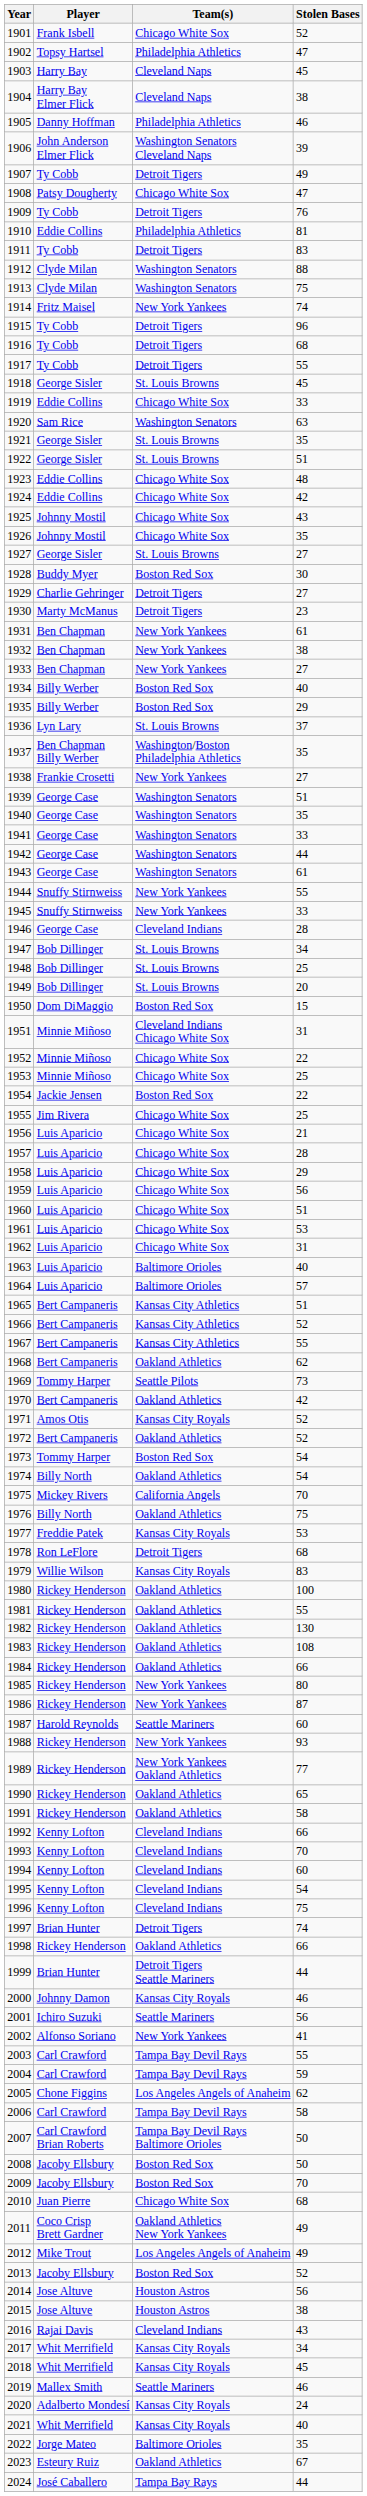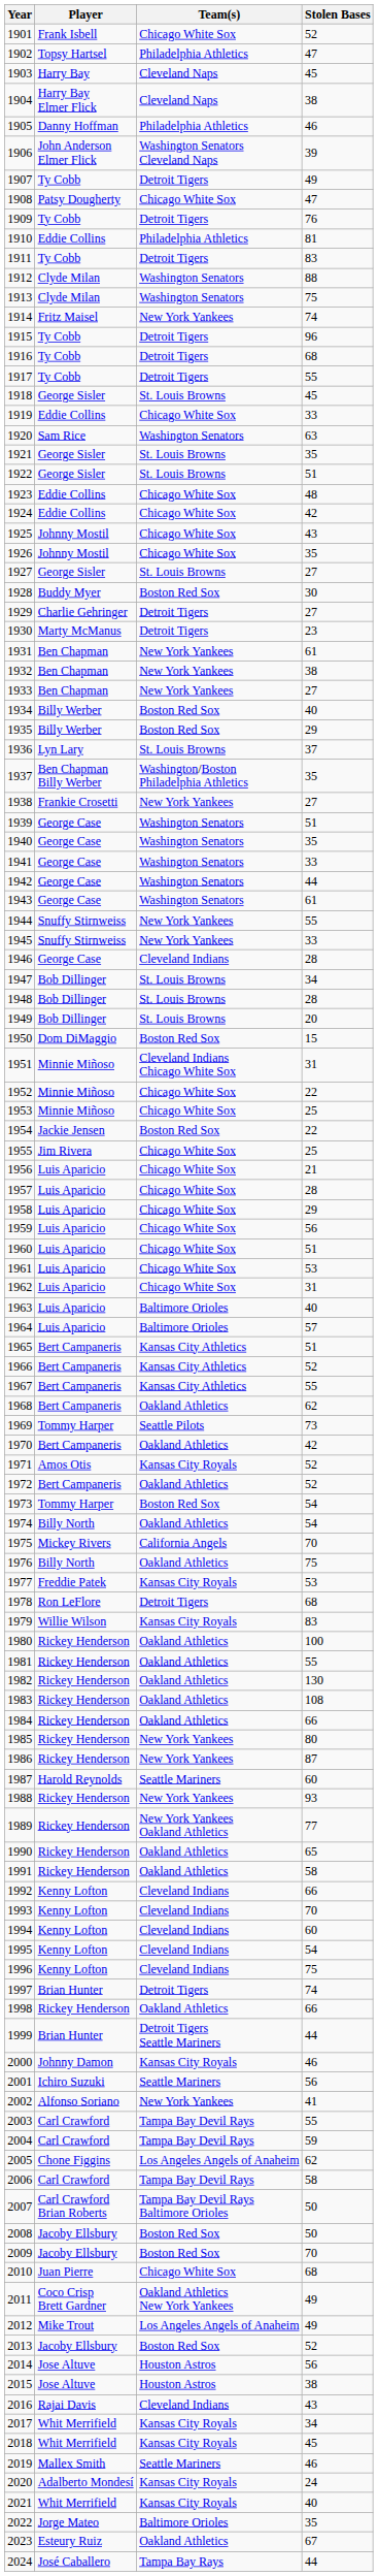 <table class="wikitable sortable">
 <tr>
 <th>Year</th>
 <th>Player</th>
 <th>Team(s)</th>
 <th>Stolen Bases</th>
 </tr>
 <tr>
 <td>1901</td>
 <td><a href='#'>Frank Isbell</a></td>
 <td><a href='#'>Chicago White Sox</a></td>
 <td>52</td>
 </tr>
 <tr>
 <td>1902</td>
 <td><a href='#'>Topsy Hartsel</a></td>
 <td><a href='#'>Philadelphia Athletics</a></td>
 <td>47</td>
 </tr>
 <tr>
 <td>1903</td>
 <td><a href='#'>Harry Bay</a></td>
 <td><a href='#'>Cleveland Naps</a></td>
 <td>45</td>
 </tr>
 <tr>
 <td>1904</td>
 <td><a href='#'>Harry Bay</a><br><a href='#'>Elmer Flick</a></td>
 <td><a href='#'>Cleveland Naps</a></td>
 <td>38</td>
 </tr>
 <tr>
 <td>1905</td>
 <td><a href='#'>Danny Hoffman</a></td>
 <td><a href='#'>Philadelphia Athletics</a></td>
 <td>46</td>
 </tr>
 <tr>
 <td>1906</td>
 <td><a href='#'>John Anderson</a><br><a href='#'>Elmer Flick</a></td>
 <td><a href='#'>Washington Senators</a><br><a href='#'>Cleveland Naps</a></td>
 <td>39</td>
 </tr>
 <tr>
 <td>1907</td>
 <td><a href='#'>Ty Cobb</a></td>
 <td><a href='#'>Detroit Tigers</a></td>
 <td>49</td>
 </tr>
 <tr>
 <td>1908</td>
 <td><a href='#'>Patsy Dougherty</a></td>
 <td><a href='#'>Chicago White Sox</a></td>
 <td>47</td>
 </tr>
 <tr>
 <td>1909</td>
 <td><a href='#'>Ty Cobb</a></td>
 <td><a href='#'>Detroit Tigers</a></td>
 <td>76</td>
 </tr>
 <tr>
 <td>1910</td>
 <td><a href='#'>Eddie Collins</a></td>
 <td><a href='#'>Philadelphia Athletics</a></td>
 <td>81</td>
 </tr>
 <tr>
 <td>1911</td>
 <td><a href='#'>Ty Cobb</a></td>
 <td><a href='#'>Detroit Tigers</a></td>
 <td>83</td>
 </tr>
 <tr>
 <td>1912</td>
 <td><a href='#'>Clyde Milan</a></td>
 <td><a href='#'>Washington Senators</a></td>
 <td>88</td>
 </tr>
 <tr>
 <td>1913</td>
 <td><a href='#'>Clyde Milan</a></td>
 <td><a href='#'>Washington Senators</a></td>
 <td>75</td>
 </tr>
 <tr>
 <td>1914</td>
 <td><a href='#'>Fritz Maisel</a></td>
 <td><a href='#'>New York Yankees</a></td>
 <td>74</td>
 </tr>
 <tr>
 <td>1915</td>
 <td><a href='#'>Ty Cobb</a></td>
 <td><a href='#'>Detroit Tigers</a></td>
 <td>96</td>
 </tr>
 <tr>
 <td>1916</td>
 <td><a href='#'>Ty Cobb</a></td>
 <td><a href='#'>Detroit Tigers</a></td>
 <td>68</td>
 </tr>
 <tr>
 <td>1917</td>
 <td><a href='#'>Ty Cobb</a></td>
 <td><a href='#'>Detroit Tigers</a></td>
 <td>55</td>
 </tr>
 <tr>
 <td>1918</td>
 <td><a href='#'>George Sisler</a></td>
 <td><a href='#'>St. Louis Browns</a></td>
 <td>45</td>
 </tr>
 <tr>
 <td>1919</td>
 <td><a href='#'>Eddie Collins</a></td>
 <td><a href='#'>Chicago White Sox</a></td>
 <td>33</td>
 </tr>
 <tr>
 <td>1920</td>
 <td><a href='#'>Sam Rice</a></td>
 <td><a href='#'>Washington Senators</a></td>
 <td>63</td>
 </tr>
 <tr>
 <td>1921</td>
 <td><a href='#'>George Sisler</a></td>
 <td><a href='#'>St. Louis Browns</a></td>
 <td>35</td>
 </tr>
 <tr>
 <td>1922</td>
 <td><a href='#'>George Sisler</a></td>
 <td><a href='#'>St. Louis Browns</a></td>
 <td>51</td>
 </tr>
 <tr>
 <td>1923</td>
 <td><a href='#'>Eddie Collins</a></td>
 <td><a href='#'>Chicago White Sox</a></td>
 <td>48</td>
 </tr>
 <tr>
 <td>1924</td>
 <td><a href='#'>Eddie Collins</a></td>
 <td><a href='#'>Chicago White Sox</a></td>
 <td>42</td>
 </tr>
 <tr>
 <td>1925</td>
 <td><a href='#'>Johnny Mostil</a></td>
 <td><a href='#'>Chicago White Sox</a></td>
 <td>43</td>
 </tr>
 <tr>
 <td>1926</td>
 <td><a href='#'>Johnny Mostil</a></td>
 <td><a href='#'>Chicago White Sox</a></td>
 <td>35</td>
 </tr>
 <tr>
 <td>1927</td>
 <td><a href='#'>George Sisler</a></td>
 <td><a href='#'>St. Louis Browns</a></td>
 <td>27</td>
 </tr>
 <tr>
 <td>1928</td>
 <td><a href='#'>Buddy Myer</a></td>
 <td><a href='#'>Boston Red Sox</a></td>
 <td>30</td>
 </tr>
 <tr>
 <td>1929</td>
 <td><a href='#'>Charlie Gehringer</a></td>
 <td><a href='#'>Detroit Tigers</a></td>
 <td>27</td>
 </tr>
 <tr>
 <td>1930</td>
 <td><a href='#'>Marty McManus</a></td>
 <td><a href='#'>Detroit Tigers</a></td>
 <td>23</td>
 </tr>
 <tr>
 <td>1931</td>
 <td><a href='#'>Ben Chapman</a></td>
 <td><a href='#'>New York Yankees</a></td>
 <td>61</td>
 </tr>
 <tr>
 <td>1932</td>
 <td><a href='#'>Ben Chapman</a></td>
 <td><a href='#'>New York Yankees</a></td>
 <td>38</td>
 </tr>
 <tr>
 <td>1933</td>
 <td><a href='#'>Ben Chapman</a></td>
 <td><a href='#'>New York Yankees</a></td>
 <td>27</td>
 </tr>
 <tr>
 <td>1934</td>
 <td><a href='#'>Billy Werber</a></td>
 <td><a href='#'>Boston Red Sox</a></td>
 <td>40</td>
 </tr>
 <tr>
 <td>1935</td>
 <td><a href='#'>Billy Werber</a></td>
 <td><a href='#'>Boston Red Sox</a></td>
 <td>29</td>
 </tr>
 <tr>
 <td>1936</td>
 <td><a href='#'>Lyn Lary</a></td>
 <td><a href='#'>St. Louis Browns</a></td>
 <td>37</td>
 </tr>
 <tr>
 <td>1937</td>
 <td><a href='#'>Ben Chapman</a><br><a href='#'>Billy Werber</a></td>
 <td><a href='#'>Washington</a>/<a href='#'>Boston</a><br><a href='#'>Philadelphia Athletics</a></td>
 <td>35</td>
 </tr>
 <tr>
 <td>1938</td>
 <td><a href='#'>Frankie Crosetti</a></td>
 <td><a href='#'>New York Yankees</a></td>
 <td>27</td>
 </tr>
 <tr>
 <td>1939</td>
 <td><a href='#'>George Case</a></td>
 <td><a href='#'>Washington Senators</a></td>
 <td>51</td>
 </tr>
 <tr>
 <td>1940</td>
 <td><a href='#'>George Case</a></td>
 <td><a href='#'>Washington Senators</a></td>
 <td>35</td>
 </tr>
 <tr>
 <td>1941</td>
 <td><a href='#'>George Case</a></td>
 <td><a href='#'>Washington Senators</a></td>
 <td>33</td>
 </tr>
 <tr>
 <td>1942</td>
 <td><a href='#'>George Case</a></td>
 <td><a href='#'>Washington Senators</a></td>
 <td>44</td>
 </tr>
 <tr>
 <td>1943</td>
 <td><a href='#'>George Case</a></td>
 <td><a href='#'>Washington Senators</a></td>
 <td>61</td>
 </tr>
 <tr>
 <td>1944</td>
 <td><a href='#'>Snuffy Stirnweiss</a></td>
 <td><a href='#'>New York Yankees</a></td>
 <td>55</td>
 </tr>
 <tr>
 <td>1945</td>
 <td><a href='#'>Snuffy Stirnweiss</a></td>
 <td><a href='#'>New York Yankees</a></td>
 <td>33</td>
 </tr>
 <tr>
 <td>1946</td>
 <td><a href='#'>George Case</a></td>
 <td><a href='#'>Cleveland Indians</a></td>
 <td>28</td>
 </tr>
 <tr>
 <td>1947</td>
 <td><a href='#'>Bob Dillinger</a></td>
 <td><a href='#'>St. Louis Browns</a></td>
 <td>34</td>
 </tr>
 <tr>
 <td>1948</td>
 <td><a href='#'>Bob Dillinger</a></td>
 <td><a href='#'>St. Louis Browns</a></td>
-<td>25</td>
+<td>28</td>
 </tr>
 <tr>
 <td>1949</td>
 <td><a href='#'>Bob Dillinger</a></td>
 <td><a href='#'>St. Louis Browns</a></td>
 <td>20</td>
 </tr>
 <tr>
 <td>1950</td>
 <td><a href='#'>Dom DiMaggio</a></td>
 <td><a href='#'>Boston Red Sox</a></td>
 <td>15</td>
 </tr>
 <tr>
 <td>1951</td>
 <td><a href='#'>Minnie Miñoso</a></td>
 <td><a href='#'>Cleveland Indians</a><br><a href='#'>Chicago White Sox</a></td>
 <td>31</td>
 </tr>
 <tr>
 <td>1952</td>
 <td><a href='#'>Minnie Miñoso</a></td>
 <td><a href='#'>Chicago White Sox</a></td>
 <td>22</td>
 </tr>
 <tr>
 <td>1953</td>
 <td><a href='#'>Minnie Miñoso</a></td>
 <td><a href='#'>Chicago White Sox</a></td>
 <td>25</td>
 </tr>
 <tr>
 <td>1954</td>
 <td><a href='#'>Jackie Jensen</a></td>
 <td><a href='#'>Boston Red Sox</a></td>
 <td>22</td>
 </tr>
 <tr>
 <td>1955</td>
 <td><a href='#'>Jim Rivera</a></td>
 <td><a href='#'>Chicago White Sox</a></td>
 <td>25</td>
 </tr>
 <tr>
 <td>1956</td>
 <td><a href='#'>Luis Aparicio</a></td>
 <td><a href='#'>Chicago White Sox</a></td>
 <td>21</td>
 </tr>
 <tr>
 <td>1957</td>
 <td><a href='#'>Luis Aparicio</a></td>
 <td><a href='#'>Chicago White Sox</a></td>
 <td>28</td>
 </tr>
 <tr>
 <td>1958</td>
 <td><a href='#'>Luis Aparicio</a></td>
 <td><a href='#'>Chicago White Sox</a></td>
 <td>29</td>
 </tr>
 <tr>
 <td>1959</td>
 <td><a href='#'>Luis Aparicio</a></td>
 <td><a href='#'>Chicago White Sox</a></td>
 <td>56</td>
 </tr>
 <tr>
 <td>1960</td>
 <td><a href='#'>Luis Aparicio</a></td>
 <td><a href='#'>Chicago White Sox</a></td>
 <td>51</td>
 </tr>
 <tr>
 <td>1961</td>
 <td><a href='#'>Luis Aparicio</a></td>
 <td><a href='#'>Chicago White Sox</a></td>
 <td>53</td>
 </tr>
 <tr>
 <td>1962</td>
 <td><a href='#'>Luis Aparicio</a></td>
 <td><a href='#'>Chicago White Sox</a></td>
 <td>31</td>
 </tr>
 <tr>
 <td>1963</td>
 <td><a href='#'>Luis Aparicio</a></td>
 <td><a href='#'>Baltimore Orioles</a></td>
 <td>40</td>
 </tr>
 <tr>
 <td>1964</td>
 <td><a href='#'>Luis Aparicio</a></td>
 <td><a href='#'>Baltimore Orioles</a></td>
 <td>57</td>
 </tr>
 <tr>
 <td>1965</td>
 <td><a href='#'>Bert Campaneris</a></td>
 <td><a href='#'>Kansas City Athletics</a></td>
 <td>51</td>
 </tr>
 <tr>
 <td>1966</td>
 <td><a href='#'>Bert Campaneris</a></td>
 <td><a href='#'>Kansas City Athletics</a></td>
 <td>52</td>
 </tr>
 <tr>
 <td>1967</td>
 <td><a href='#'>Bert Campaneris</a></td>
 <td><a href='#'>Kansas City Athletics</a></td>
 <td>55</td>
 </tr>
 <tr>
 <td>1968</td>
 <td><a href='#'>Bert Campaneris</a></td>
 <td><a href='#'>Oakland Athletics</a></td>
 <td>62</td>
 </tr>
 <tr>
 <td>1969</td>
 <td><a href='#'>Tommy Harper</a></td>
 <td><a href='#'>Seattle Pilots</a></td>
 <td>73</td>
 </tr>
 <tr>
 <td>1970</td>
 <td><a href='#'>Bert Campaneris</a></td>
 <td><a href='#'>Oakland Athletics</a></td>
 <td>42</td>
 </tr>
 <tr>
 <td>1971</td>
 <td><a href='#'>Amos Otis</a></td>
 <td><a href='#'>Kansas City Royals</a></td>
 <td>52</td>
 </tr>
 <tr>
 <td>1972</td>
 <td><a href='#'>Bert Campaneris</a></td>
 <td><a href='#'>Oakland Athletics</a></td>
 <td>52</td>
 </tr>
 <tr>
 <td>1973</td>
 <td><a href='#'>Tommy Harper</a></td>
 <td><a href='#'>Boston Red Sox</a></td>
 <td>54</td>
 </tr>
 <tr>
 <td>1974</td>
 <td><a href='#'>Billy North</a></td>
 <td><a href='#'>Oakland Athletics</a></td>
 <td>54</td>
 </tr>
 <tr>
 <td>1975</td>
 <td><a href='#'>Mickey Rivers</a></td>
 <td><a href='#'>California Angels</a></td>
 <td>70</td>
 </tr>
 <tr>
 <td>1976</td>
 <td><a href='#'>Billy North</a></td>
 <td><a href='#'>Oakland Athletics</a></td>
 <td>75</td>
 </tr>
 <tr>
 <td>1977</td>
 <td><a href='#'>Freddie Patek</a></td>
 <td><a href='#'>Kansas City Royals</a></td>
 <td>53</td>
 </tr>
 <tr>
 <td>1978</td>
 <td><a href='#'>Ron LeFlore</a></td>
 <td><a href='#'>Detroit Tigers</a></td>
 <td>68</td>
 </tr>
 <tr>
 <td>1979</td>
 <td><a href='#'>Willie Wilson</a></td>
 <td><a href='#'>Kansas City Royals</a></td>
 <td>83</td>
 </tr>
 <tr>
 <td>1980</td>
 <td><a href='#'>Rickey Henderson</a></td>
 <td><a href='#'>Oakland Athletics</a></td>
 <td>100</td>
 </tr>
 <tr>
 <td>1981</td>
 <td><a href='#'>Rickey Henderson</a></td>
 <td><a href='#'>Oakland Athletics</a></td>
 <td>55</td>
 </tr>
 <tr>
 <td>1982</td>
 <td><a href='#'>Rickey Henderson</a></td>
 <td><a href='#'>Oakland Athletics</a></td>
 <td>130</td>
 </tr>
 <tr>
 <td>1983</td>
 <td><a href='#'>Rickey Henderson</a></td>
 <td><a href='#'>Oakland Athletics</a></td>
 <td>108</td>
 </tr>
 <tr>
 <td>1984</td>
 <td><a href='#'>Rickey Henderson</a></td>
 <td><a href='#'>Oakland Athletics</a></td>
 <td>66</td>
 </tr>
 <tr>
 <td>1985</td>
 <td><a href='#'>Rickey Henderson</a></td>
 <td><a href='#'>New York Yankees</a></td>
 <td>80</td>
 </tr>
 <tr>
 <td>1986</td>
 <td><a href='#'>Rickey Henderson</a></td>
 <td><a href='#'>New York Yankees</a></td>
 <td>87</td>
 </tr>
 <tr>
 <td>1987</td>
 <td><a href='#'>Harold Reynolds</a></td>
 <td><a href='#'>Seattle Mariners</a></td>
 <td>60</td>
 </tr>
 <tr>
 <td>1988</td>
 <td><a href='#'>Rickey Henderson</a></td>
 <td><a href='#'>New York Yankees</a></td>
 <td>93</td>
 </tr>
 <tr>
 <td>1989</td>
 <td><a href='#'>Rickey Henderson</a></td>
 <td><a href='#'>New York Yankees</a><br><a href='#'>Oakland Athletics</a></td>
 <td>77</td>
 </tr>
 <tr>
 <td>1990</td>
 <td><a href='#'>Rickey Henderson</a></td>
 <td><a href='#'>Oakland Athletics</a></td>
 <td>65</td>
 </tr>
 <tr>
 <td>1991</td>
 <td><a href='#'>Rickey Henderson</a></td>
 <td><a href='#'>Oakland Athletics</a></td>
 <td>58</td>
 </tr>
 <tr>
 <td>1992</td>
 <td><a href='#'>Kenny Lofton</a></td>
 <td><a href='#'>Cleveland Indians</a></td>
 <td>66</td>
 </tr>
 <tr>
 <td>1993</td>
 <td><a href='#'>Kenny Lofton</a></td>
 <td><a href='#'>Cleveland Indians</a></td>
 <td>70</td>
 </tr>
 <tr>
 <td>1994</td>
 <td><a href='#'>Kenny Lofton</a></td>
 <td><a href='#'>Cleveland Indians</a></td>
 <td>60</td>
 </tr>
 <tr>
 <td>1995</td>
 <td><a href='#'>Kenny Lofton</a></td>
 <td><a href='#'>Cleveland Indians</a></td>
 <td>54</td>
 </tr>
 <tr>
 <td>1996</td>
 <td><a href='#'>Kenny Lofton</a></td>
 <td><a href='#'>Cleveland Indians</a></td>
 <td>75</td>
 </tr>
 <tr>
 <td>1997</td>
 <td><a href='#'>Brian Hunter</a></td>
 <td><a href='#'>Detroit Tigers</a></td>
 <td>74</td>
 </tr>
 <tr>
 <td>1998</td>
 <td><a href='#'>Rickey Henderson</a></td>
 <td><a href='#'>Oakland Athletics</a></td>
 <td>66</td>
 </tr>
 <tr>
 <td>1999</td>
 <td><a href='#'>Brian Hunter</a></td>
 <td><a href='#'>Detroit Tigers</a><br><a href='#'>Seattle Mariners</a></td>
 <td>44</td>
 </tr>
 <tr>
 <td>2000</td>
 <td><a href='#'>Johnny Damon</a></td>
 <td><a href='#'>Kansas City Royals</a></td>
 <td>46</td>
 </tr>
 <tr>
 <td>2001</td>
 <td><a href='#'>Ichiro Suzuki</a></td>
 <td><a href='#'>Seattle Mariners</a></td>
 <td>56</td>
 </tr>
 <tr>
 <td>2002</td>
 <td><a href='#'>Alfonso Soriano</a></td>
 <td><a href='#'>New York Yankees</a></td>
 <td>41</td>
 </tr>
 <tr>
 <td>2003</td>
 <td><a href='#'>Carl Crawford</a></td>
 <td><a href='#'>Tampa Bay Devil Rays</a></td>
 <td>55</td>
 </tr>
 <tr>
 <td>2004</td>
 <td><a href='#'>Carl Crawford</a></td>
 <td><a href='#'>Tampa Bay Devil Rays</a></td>
 <td>59</td>
 </tr>
 <tr>
 <td>2005</td>
 <td><a href='#'>Chone Figgins</a></td>
 <td><a href='#'>Los Angeles Angels of Anaheim</a></td>
 <td>62</td>
 </tr>
 <tr>
 <td>2006</td>
 <td><a href='#'>Carl Crawford</a></td>
 <td><a href='#'>Tampa Bay Devil Rays</a></td>
 <td>58</td>
 </tr>
 <tr>
 <td>2007</td>
 <td><a href='#'>Carl Crawford</a><br><a href='#'>Brian Roberts</a></td>
 <td><a href='#'>Tampa Bay Devil Rays</a><br><a href='#'>Baltimore Orioles</a></td>
 <td>50</td>
 </tr>
 <tr>
 <td>2008</td>
 <td><a href='#'>Jacoby Ellsbury</a></td>
 <td><a href='#'>Boston Red Sox</a></td>
 <td>50</td>
 </tr>
 <tr>
 <td>2009</td>
 <td><a href='#'>Jacoby Ellsbury</a></td>
 <td><a href='#'>Boston Red Sox</a></td>
 <td>70</td>
 </tr>
 <tr>
 <td>2010</td>
 <td><a href='#'>Juan Pierre</a></td>
 <td><a href='#'>Chicago White Sox</a></td>
 <td>68</td>
 </tr>
 <tr>
 <td>2011</td>
 <td><a href='#'>Coco Crisp</a><br><a href='#'>Brett Gardner</a></td>
 <td><a href='#'>Oakland Athletics</a><br><a href='#'>New York Yankees</a></td>
 <td>49</td>
 </tr>
 <tr>
 <td>2012</td>
 <td><a href='#'>Mike Trout</a></td>
 <td><a href='#'>Los Angeles Angels of Anaheim</a></td>
 <td>49</td>
 </tr>
 <tr>
 <td>2013</td>
 <td><a href='#'>Jacoby Ellsbury</a></td>
 <td><a href='#'>Boston Red Sox</a></td>
 <td>52</td>
 </tr>
 <tr>
 <td>2014</td>
 <td><a href='#'>Jose Altuve</a></td>
 <td><a href='#'>Houston Astros</a></td>
 <td>56</td>
 </tr>
 <tr>
 <td>2015</td>
 <td><a href='#'>Jose Altuve</a></td>
 <td><a href='#'>Houston Astros</a></td>
 <td>38</td>
 </tr>
 <tr>
 <td>2016</td>
 <td><a href='#'>Rajai Davis</a></td>
 <td><a href='#'>Cleveland Indians</a></td>
 <td>43</td>
 </tr>
 <tr>
 <td>2017</td>
 <td><a href='#'>Whit Merrifield</a></td>
 <td><a href='#'>Kansas City Royals</a></td>
 <td>34</td>
 </tr>
 <tr>
 <td>2018</td>
 <td><a href='#'>Whit Merrifield</a></td>
 <td><a href='#'>Kansas City Royals</a></td>
 <td>45</td>
 </tr>
 <tr>
 <td>2019</td>
 <td><a href='#'>Mallex Smith</a></td>
 <td><a href='#'>Seattle Mariners</a></td>
 <td>46</td>
 </tr>
 <tr>
 <td>2020</td>
 <td><a href='#'>Adalberto Mondesí</a></td>
 <td><a href='#'>Kansas City Royals</a></td>
 <td>24</td>
 </tr>
 <tr>
 <td>2021</td>
 <td><a href='#'>Whit Merrifield</a></td>
 <td><a href='#'>Kansas City Royals</a></td>
 <td>40</td>
 </tr>
 <tr>
 <td>2022</td>
 <td><a href='#'>Jorge Mateo</a></td>
 <td><a href='#'>Baltimore Orioles</a></td>
 <td>35</td>
 </tr>
 <tr>
 <td>2023</td>
 <td><a href='#'>Esteury Ruiz</a></td>
 <td><a href='#'>Oakland Athletics</a></td>
 <td>67</td>
 </tr>
 <tr>
 <td>2024</td>
 <td><a href='#'>José Caballero</a></td>
 <td><a href='#'>Tampa Bay Rays</a></td>
 <td>44</td>
 </tr>
 </table>
